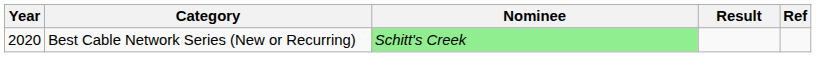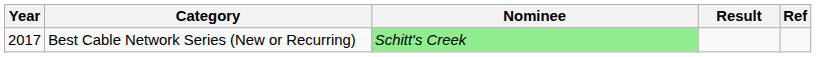 <table class="wikitable">
 <tr>
 <th width="3%">Year</th>
 <th width="40%">Category</th>
 <th width="40%">Nominee</th>
 <th width="10%">Result</th>
 <th width="2%">Ref</th>
 </tr>
 <tr>
-<td>2020</td>
+<td>2017</td>
 <td>Best Cable Network Series (New or Recurring)</td>
 <td style="background: lightgreen;"><em>Schitt's Creek</em></td>
 <td></td>
 <td></td>
 </tr>
 </table>
